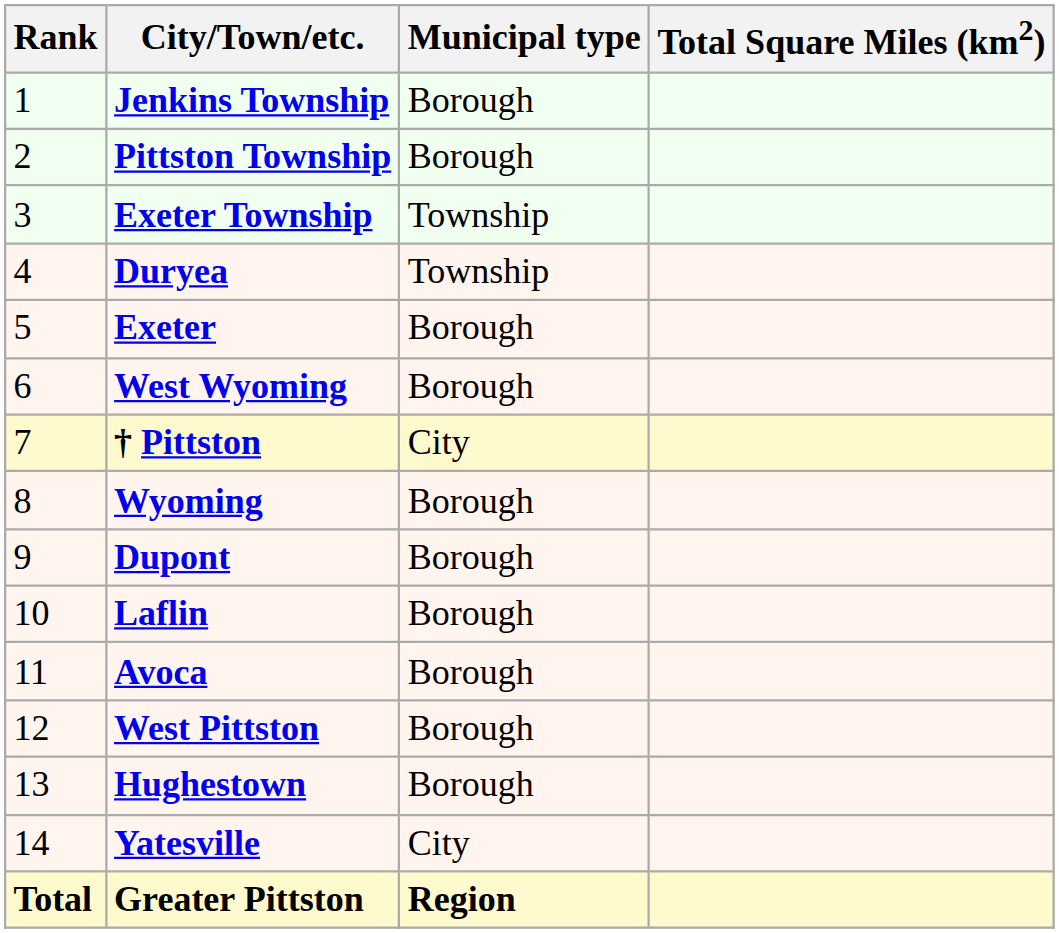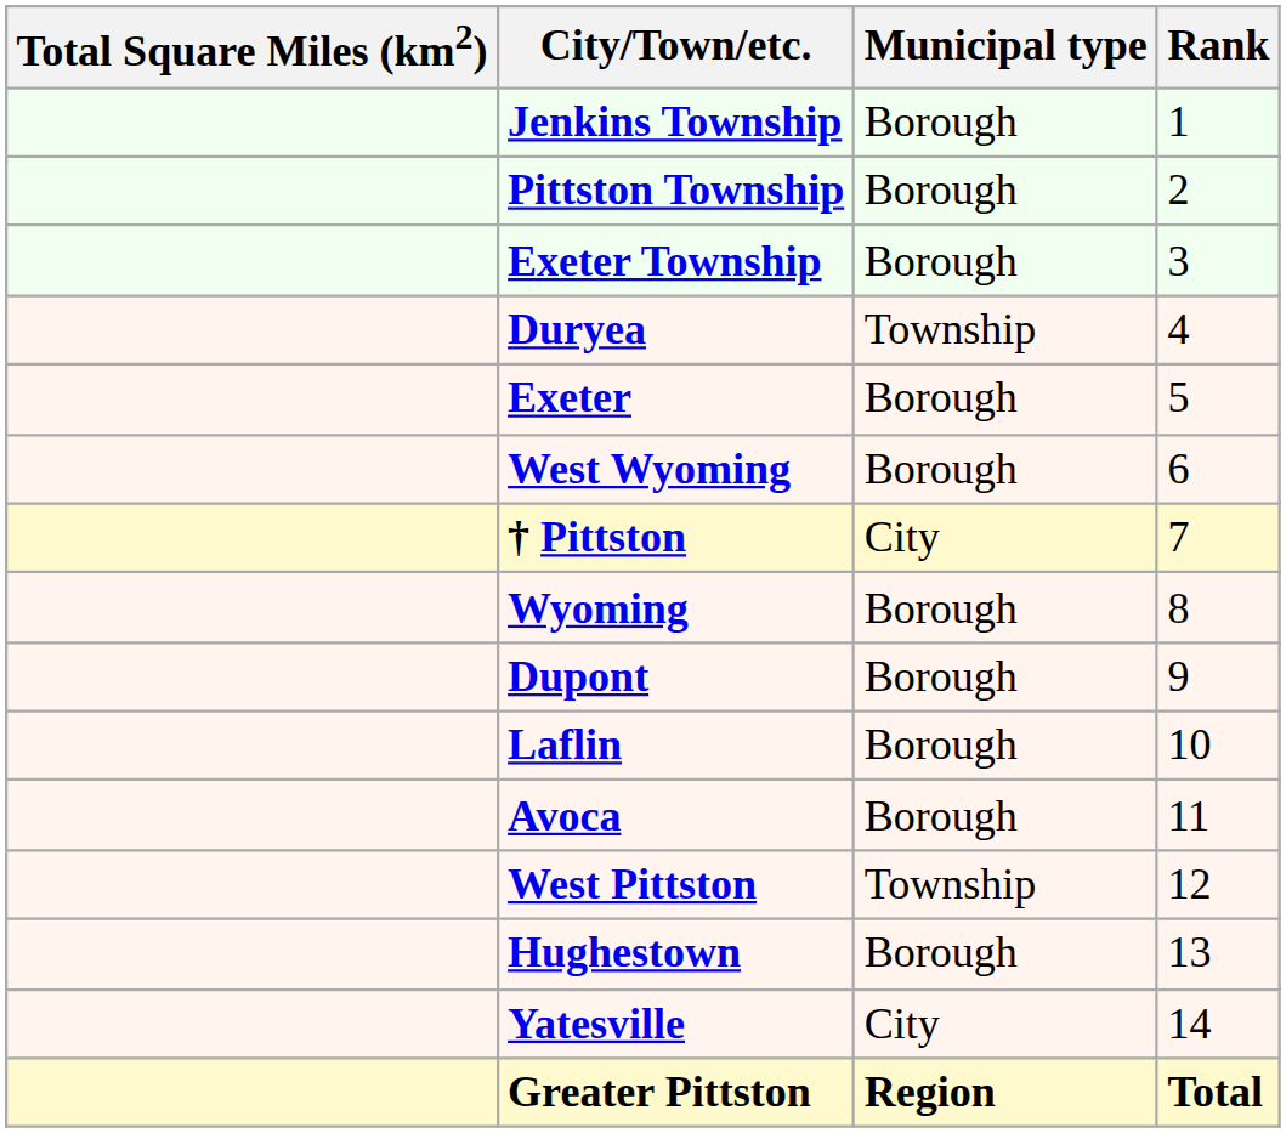 <table class="wikitable sortable">
 <tr>
-<th>Rank</th>
+<th>Total Square Miles (km<sup>2</sup>)</th>
 <th>City/Town/etc.</th>
 <th>Municipal type</th>
-<th>Total Square Miles (km<sup>2</sup>)</th>
+<th>Rank</th>
 </tr>
 <tr style="background-color:#F0FFF0;">
-<td>1</td>
+<td></td>
 <td><strong><a href='#'>Jenkins Township</a></strong></td>
 <td>Borough</td>
-<td></td>
+<td>1</td>
 </tr>
 <tr style="background-color:#F0FFF0;">
-<td>2</td>
+<td></td>
 <td><strong><a href='#'>Pittston Township</a></strong></td>
 <td>Borough</td>
-<td></td>
+<td>2</td>
 </tr>
 <tr style="background-color:#F0FFF0;">
+<td></td>
+<td><strong><a href='#'>Exeter Township</a></strong></td>
+<td>Borough</td>
 <td>3</td>
-<td><strong><a href='#'>Exeter Township</a></strong></td>
-<td>Township</td>
-<td></td>
 </tr>
 <tr style="background-color:#FFF5EE;">
-<td>4</td>
+<td></td>
 <td><strong><a href='#'>Duryea</a></strong></td>
 <td>Township</td>
-<td></td>
+<td>4</td>
 </tr>
 <tr style="background-color:#FFF5EE;">
-<td>5</td>
+<td></td>
 <td><strong><a href='#'>Exeter</a></strong></td>
 <td>Borough</td>
-<td></td>
+<td>5</td>
 </tr>
 <tr style="background-color:#FFF5EE;">
-<td>6</td>
+<td></td>
 <td><strong><a href='#'>West Wyoming</a></strong></td>
 <td>Borough</td>
-<td></td>
+<td>6</td>
 </tr>
 <tr style="background-color:#FFFACD;">
-<td>7</td>
+<td></td>
 <td><strong>†</strong> <strong><a href='#'>Pittston</a></strong></td>
 <td>City</td>
-<td></td>
+<td>7</td>
 </tr>
 <tr style="background-color:#FFF5EE;">
-<td>8</td>
+<td></td>
 <td><strong><a href='#'>Wyoming</a></strong></td>
 <td>Borough</td>
-<td></td>
+<td>8</td>
 </tr>
 <tr style="background-color:#FFF5EE;">
-<td>9</td>
+<td></td>
 <td><strong><a href='#'>Dupont</a></strong></td>
 <td>Borough</td>
-<td></td>
+<td>9</td>
 </tr>
 <tr style="background-color:#FFF5EE;">
-<td>10</td>
+<td></td>
 <td><strong><a href='#'>Laflin</a></strong></td>
 <td>Borough</td>
-<td></td>
+<td>10</td>
 </tr>
 <tr style="background-color:#FFF5EE;">
-<td>11</td>
+<td></td>
 <td><strong><a href='#'>Avoca</a></strong></td>
 <td>Borough</td>
-<td></td>
+<td>11</td>
 </tr>
 <tr style="background-color:#FFF5EE;">
+<td></td>
+<td><strong><a href='#'>West Pittston</a></strong></td>
+<td>Township</td>
 <td>12</td>
-<td><strong><a href='#'>West Pittston</a></strong></td>
-<td>Borough</td>
-<td></td>
 </tr>
 <tr style="background-color:#FFF5EE;">
-<td>13</td>
+<td></td>
 <td><strong><a href='#'>Hughestown</a></strong></td>
 <td>Borough</td>
-<td></td>
+<td>13</td>
 </tr>
 <tr style="background-color:#FFF5EE;">
-<td>14</td>
+<td></td>
 <td><strong><a href='#'>Yatesville</a></strong></td>
 <td>City</td>
-<td></td>
+<td>14</td>
 </tr>
 <tr style="background-color:#FFFACD;">
-<td><strong>Total</strong></td>
+<td><strong></strong></td>
 <td><strong>Greater Pittston</strong></td>
 <td><strong>Region</strong></td>
-<td><strong></strong></td>
+<td><strong>Total</strong></td>
 </tr>
 </table>
